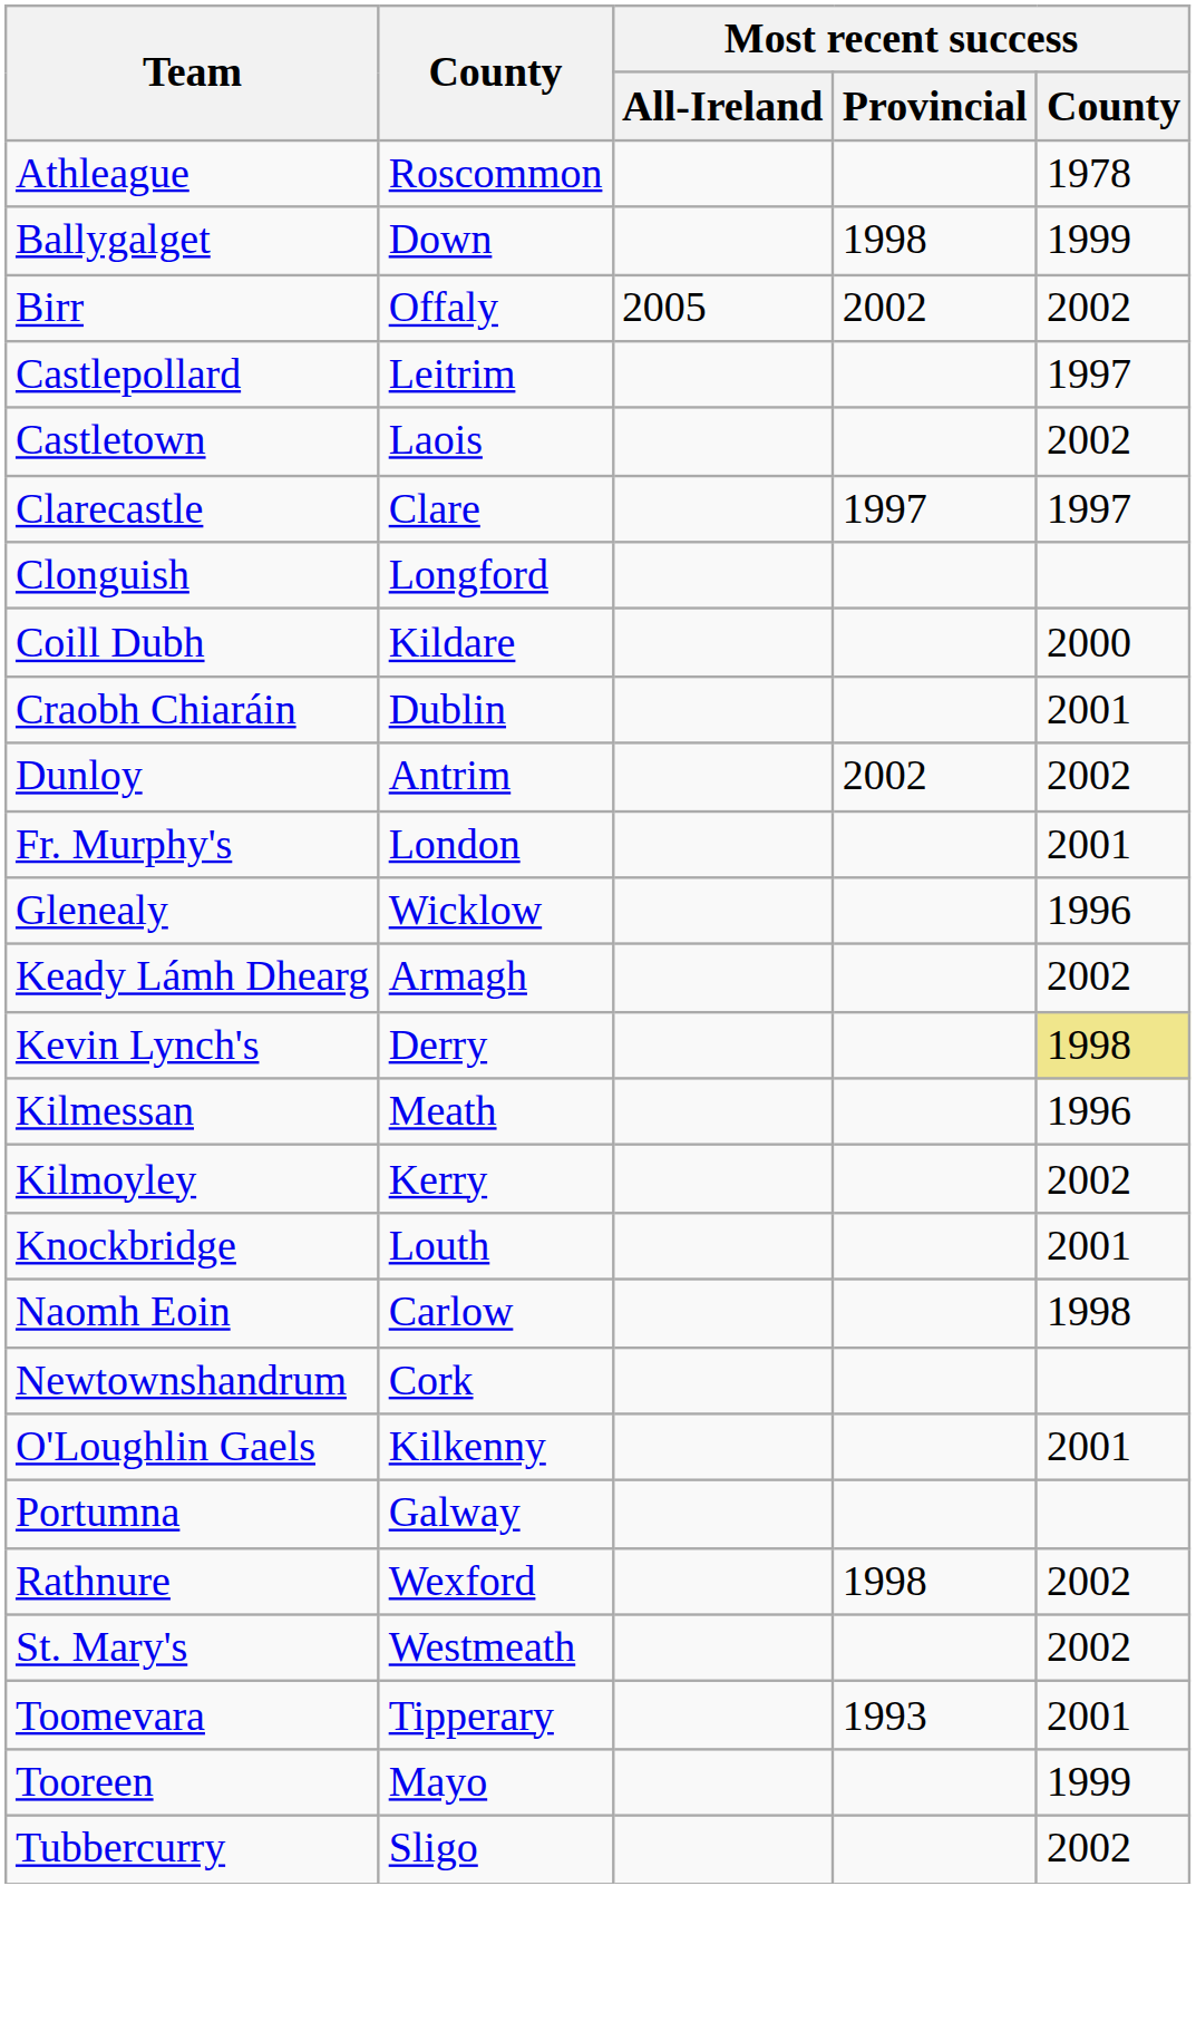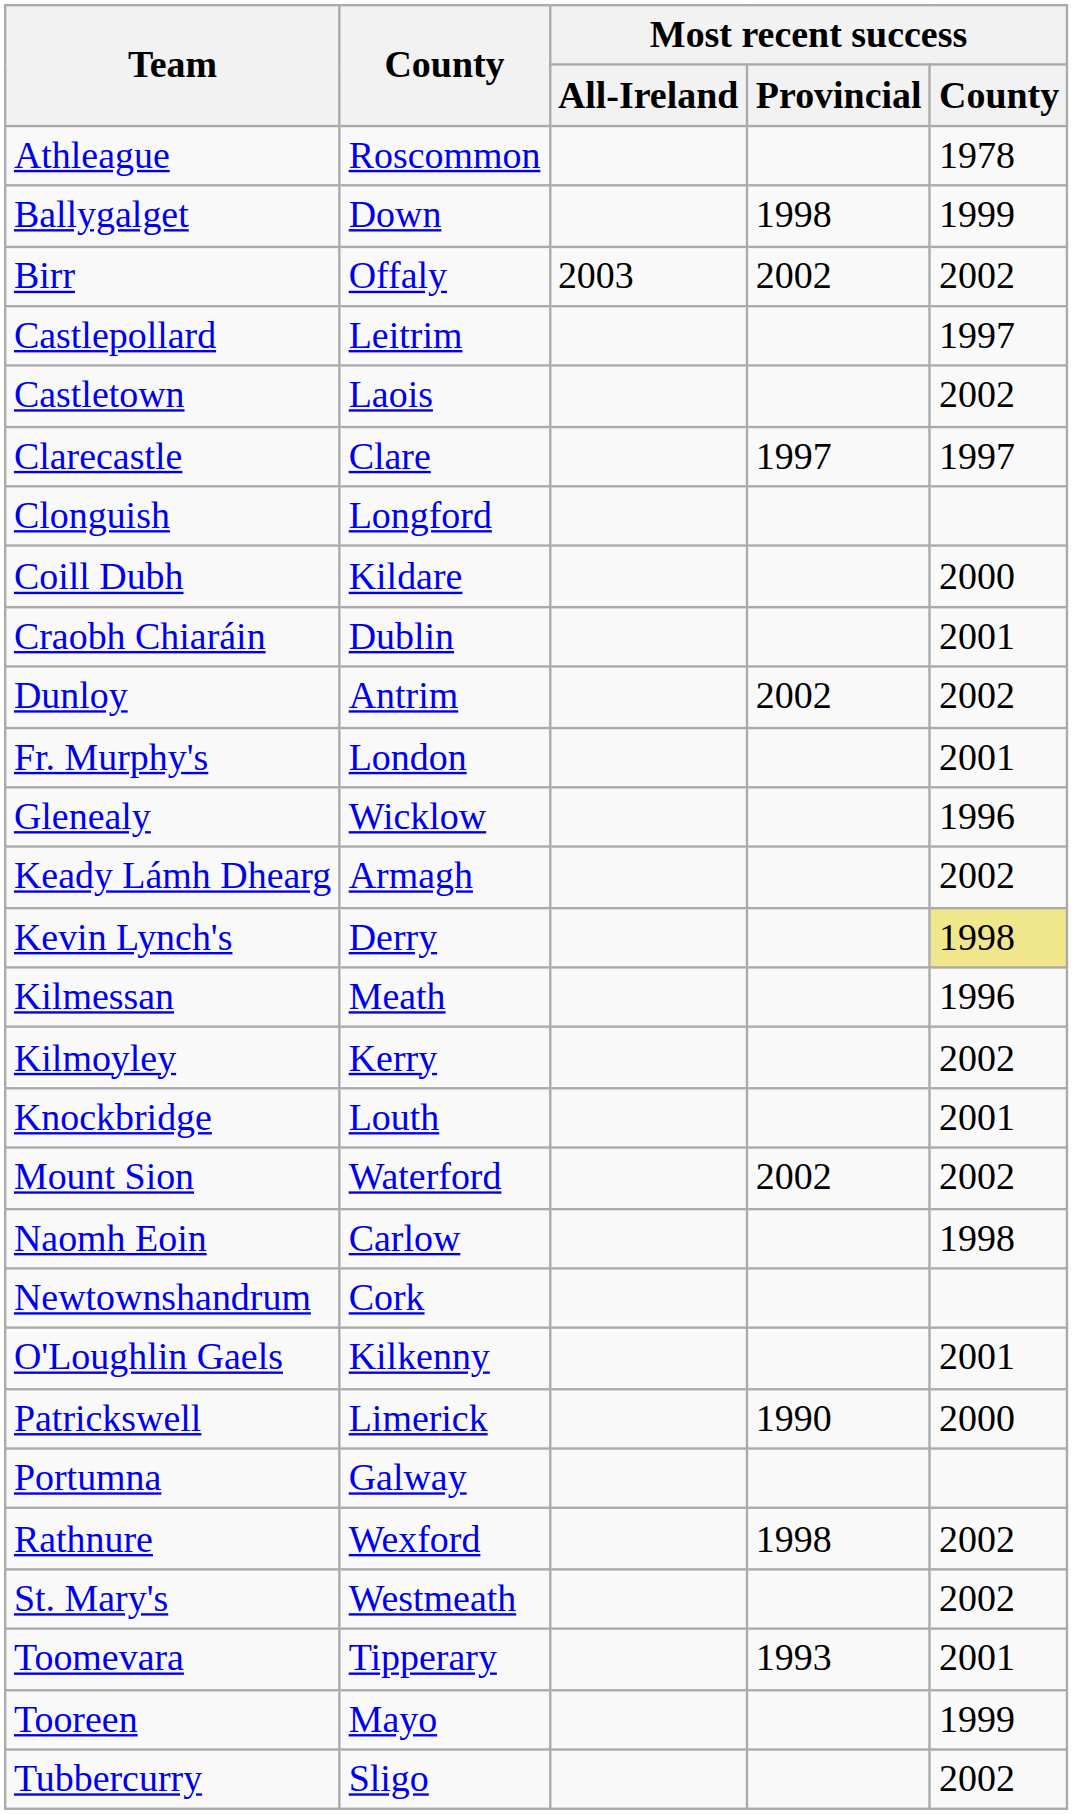 <table class="wikitable">
 <tr>
 <th rowspan="2">Team</th>
 <th rowspan="2">County</th>
 <th colspan="3">Most recent success</th>
 </tr>
 <tr>
 <th>All-Ireland</th>
 <th>Provincial</th>
 <th>County</th>
 </tr>
 <tr>
 <td><a href='#'>Athleague</a></td>
 <td><a href='#'>Roscommon</a></td>
 <td></td>
 <td></td>
 <td>1978</td>
 </tr>
 <tr>
 <td><a href='#'>Ballygalget</a></td>
 <td><a href='#'>Down</a></td>
 <td></td>
 <td>1998</td>
 <td>1999</td>
 </tr>
 <tr>
 <td><a href='#'>Birr</a></td>
 <td><a href='#'>Offaly</a></td>
-<td>2005</td>
+<td>2003</td>
 <td>2002</td>
 <td>2002</td>
 </tr>
 <tr>
 <td><a href='#'>Castlepollard</a></td>
 <td><a href='#'>Leitrim</a></td>
 <td></td>
 <td></td>
 <td>1997</td>
 </tr>
 <tr>
 <td><a href='#'>Castletown</a></td>
 <td><a href='#'>Laois</a></td>
 <td></td>
 <td></td>
 <td>2002</td>
 </tr>
 <tr>
 <td><a href='#'>Clarecastle</a></td>
 <td><a href='#'>Clare</a></td>
 <td></td>
 <td>1997</td>
 <td>1997</td>
 </tr>
 <tr>
 <td><a href='#'>Clonguish</a></td>
 <td><a href='#'>Longford</a></td>
 <td></td>
 <td></td>
 <td></td>
 </tr>
 <tr>
 <td><a href='#'>Coill Dubh</a></td>
 <td><a href='#'>Kildare</a></td>
 <td></td>
 <td></td>
 <td>2000</td>
 </tr>
 <tr>
 <td><a href='#'>Craobh Chiaráin</a></td>
 <td><a href='#'>Dublin</a></td>
 <td></td>
 <td></td>
 <td>2001</td>
 </tr>
 <tr>
 <td><a href='#'>Dunloy</a></td>
 <td><a href='#'>Antrim</a></td>
 <td></td>
 <td>2002</td>
 <td>2002</td>
 </tr>
 <tr>
 <td><a href='#'>Fr. Murphy's</a></td>
 <td><a href='#'>London</a></td>
 <td></td>
 <td></td>
 <td>2001</td>
 </tr>
 <tr>
 <td><a href='#'>Glenealy</a></td>
 <td><a href='#'>Wicklow</a></td>
 <td></td>
 <td></td>
 <td>1996</td>
 </tr>
 <tr>
 <td><a href='#'>Keady Lámh Dhearg</a></td>
 <td><a href='#'>Armagh</a></td>
 <td></td>
 <td></td>
 <td>2002</td>
 </tr>
 <tr>
 <td><a href='#'>Kevin Lynch's</a></td>
 <td><a href='#'>Derry</a></td>
 <td></td>
 <td></td>
 <td style="background: khaki;">1998</td>
 </tr>
 <tr>
 <td><a href='#'>Kilmessan</a></td>
 <td><a href='#'>Meath</a></td>
 <td></td>
 <td></td>
 <td>1996</td>
 </tr>
 <tr>
 <td><a href='#'>Kilmoyley</a></td>
 <td><a href='#'>Kerry</a></td>
 <td></td>
 <td></td>
 <td>2002</td>
 </tr>
 <tr>
 <td><a href='#'>Knockbridge</a></td>
 <td><a href='#'>Louth</a></td>
 <td></td>
 <td></td>
 <td>2001</td>
 </tr>
 <tr>
+<td><a href='#'>Mount Sion</a></td>
+<td><a href='#'>Waterford</a></td>
+<td></td>
+<td>2002</td>
+<td>2002</td>
+</tr>
+<tr>
 <td><a href='#'>Naomh Eoin</a></td>
 <td><a href='#'>Carlow</a></td>
 <td></td>
 <td></td>
 <td>1998</td>
 </tr>
 <tr>
 <td><a href='#'>Newtownshandrum</a></td>
 <td><a href='#'>Cork</a></td>
 <td></td>
 <td></td>
 <td></td>
 </tr>
 <tr>
 <td><a href='#'>O'Loughlin Gaels</a></td>
 <td><a href='#'>Kilkenny</a></td>
 <td></td>
 <td></td>
 <td>2001</td>
+</tr>
+<tr>
+<td><a href='#'>Patrickswell</a></td>
+<td><a href='#'>Limerick</a></td>
+<td></td>
+<td>1990</td>
+<td>2000</td>
 </tr>
 <tr>
 <td><a href='#'>Portumna</a></td>
 <td><a href='#'>Galway</a></td>
 <td></td>
 <td></td>
 <td></td>
 </tr>
 <tr>
 <td><a href='#'>Rathnure</a></td>
 <td><a href='#'>Wexford</a></td>
 <td></td>
 <td>1998</td>
 <td>2002</td>
 </tr>
 <tr>
 <td><a href='#'>St. Mary's</a></td>
 <td><a href='#'>Westmeath</a></td>
 <td></td>
 <td></td>
 <td>2002</td>
 </tr>
 <tr>
 <td><a href='#'>Toomevara</a></td>
 <td><a href='#'>Tipperary</a></td>
 <td></td>
 <td>1993</td>
 <td>2001</td>
 </tr>
 <tr>
 <td><a href='#'>Tooreen</a></td>
 <td><a href='#'>Mayo</a></td>
 <td></td>
 <td></td>
 <td>1999</td>
 </tr>
 <tr>
 <td><a href='#'>Tubbercurry</a></td>
 <td><a href='#'>Sligo</a></td>
 <td></td>
 <td></td>
 <td>2002</td>
 </tr>
 </table>
